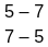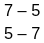 <table style="text-align:center">
 <tr>
 <th width=200></th>
 <th width=100></th>
 <th width=200></th>
 </tr>
 <tr>
+<td align=right><strong></strong></td>
+<td>7 – 5</td>
+<td align=left></td>
+</tr>
+<tr>
 <td align=right></td>
 <td>5 – 7</td>
 <td align=left><strong></strong></td>
 </tr>
-<tr>
-<td align=right><strong></strong></td>
-<td>7 – 5</td>
-<td align=left></td>
-</tr>
 </table>
